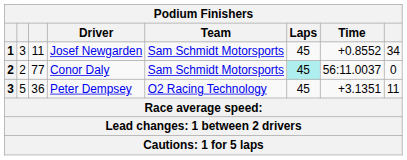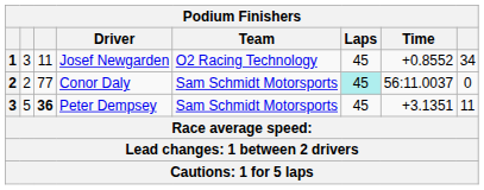 <table class="wikitable" style="font-size:95%;">
 <tr>
 <th colspan=9>Podium Finishers</th>
 </tr>
 <tr>
 <th></th>
 <th></th>
 <th></th>
 <th>Driver</th>
 <th>Team</th>
 <th>Laps</th>
 <th>Time</th>
 <th></th>
 </tr>
 <tr>
 <th>1</th>
 <td align=center>3</td>
 <td align=center>11</td>
 <td> <a href='#'>Josef Newgarden</a></td>
-<td><a href='#'>Sam Schmidt Motorsports</a></td>
+<td><a href='#'>O2 Racing Technology</a></td>
 <td align=center>45</td>
 <td align=right>+0.8552</td>
 <td align=center>34</td>
 </tr>
 <tr>
 <th>2</th>
 <td align=center>2</td>
 <td align=center>77</td>
 <td> <a href='#'>Conor Daly</a></td>
 <td><a href='#'>Sam Schmidt Motorsports</a></td>
 <td align=center style="background: paleturquoise;">45</td>
 <td align=right>56:11.0037</td>
 <td align=center>0</td>
 </tr>
 <tr>
 <th>3</th>
 <td align=center>5</td>
-<td align=center>36</td>
+<td align=center><strong>36</strong></td>
 <td> <a href='#'>Peter Dempsey</a></td>
-<td><a href='#'>O2 Racing Technology</a></td>
+<td><a href='#'>Sam Schmidt Motorsports</a></td>
 <td align=center>45</td>
 <td align=right>+3.1351</td>
 <td align=center>11</td>
 </tr>
 <tr>
 <th colspan=9>Race average speed: </th>
 </tr>
 <tr>
 <th colspan=9>Lead changes: 1 between 2 drivers</th>
 </tr>
 <tr>
 <th colspan=9>Cautions: 1 for 5 laps</th>
 </tr>
 </table>
